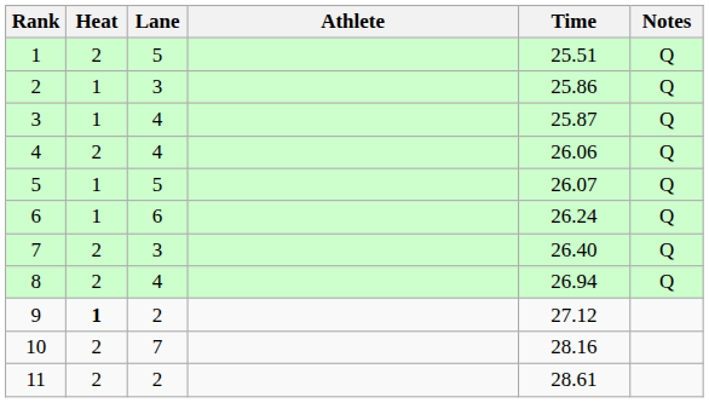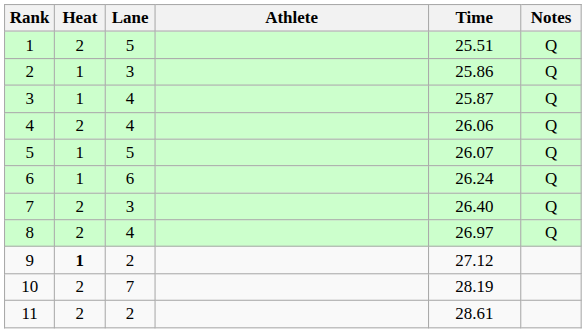 <table class="wikitable sortable" style="text-align:center">
 <tr>
 <th width=40>Rank</th>
 <th width=40>Heat</th>
 <th width=40>Lane</th>
 <th width=250>Athlete</th>
 <th width=80>Time</th>
 <th width=50>Notes</th>
 </tr>
 <tr bgcolor=ccffcc>
 <td>1</td>
 <td>2</td>
 <td>5</td>
 <td align=left></td>
 <td>25.51</td>
 <td>Q</td>
 </tr>
 <tr bgcolor=ccffcc>
 <td>2</td>
 <td>1</td>
 <td>3</td>
 <td align=left></td>
 <td>25.86</td>
 <td>Q</td>
 </tr>
 <tr bgcolor=ccffcc>
 <td>3</td>
 <td>1</td>
 <td>4</td>
 <td align=left></td>
 <td>25.87</td>
 <td>Q</td>
 </tr>
 <tr bgcolor=ccffcc>
 <td>4</td>
 <td>2</td>
 <td>4</td>
 <td align=left></td>
 <td>26.06</td>
 <td>Q</td>
 </tr>
 <tr bgcolor=ccffcc>
 <td>5</td>
 <td>1</td>
 <td>5</td>
 <td align=left></td>
 <td>26.07</td>
 <td>Q</td>
 </tr>
 <tr bgcolor=ccffcc>
 <td>6</td>
 <td>1</td>
 <td>6</td>
 <td align=left></td>
 <td>26.24</td>
 <td>Q</td>
 </tr>
 <tr bgcolor=ccffcc>
 <td>7</td>
 <td>2</td>
 <td>3</td>
 <td align=left></td>
 <td>26.40</td>
 <td>Q</td>
 </tr>
 <tr bgcolor=ccffcc>
 <td>8</td>
 <td>2</td>
 <td>4</td>
 <td align=left></td>
-<td>26.94</td>
+<td>26.97</td>
 <td>Q</td>
 </tr>
 <tr>
 <td>9</td>
 <td><strong>1</strong></td>
 <td>2</td>
 <td align=left></td>
 <td>27.12</td>
 <td></td>
 </tr>
 <tr>
 <td>10</td>
 <td>2</td>
 <td>7</td>
 <td align=left></td>
-<td>28.16</td>
+<td>28.19</td>
 <td></td>
 </tr>
 <tr>
 <td>11</td>
 <td>2</td>
 <td>2</td>
 <td align=left></td>
 <td>28.61</td>
 <td></td>
 </tr>
 </table>
